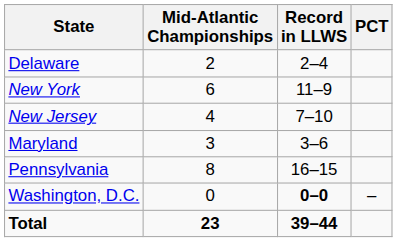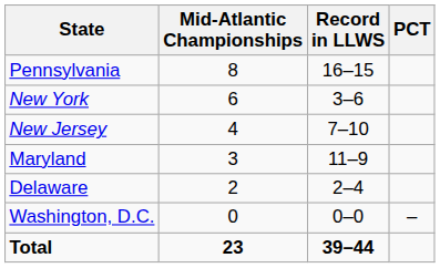 <table class="wikitable">
 <tr>
 <th>State</th>
 <th>Mid-Atlantic<br>Championships</th>
 <th>Record<br>in LLWS</th>
 <th>PCT</th>
 </tr>
 <tr>
-<td> <a href='#'>Delaware</a></td>
-<td align="center">2</td>
-<td align=center>2–4</td>
+<td> <a href='#'>Pennsylvania</a></td>
+<td align=center>8</td>
+<td align=center>16–15</td>
 <td align=center></td>
 </tr>
 <tr>
 <td><em> <a href='#'>New York</a></em></td>
 <td align=center>6</td>
-<td align=center>11–9</td>
+<td align=center>3–6</td>
 <td align=center></td>
 </tr>
 <tr>
 <td><em> <a href='#'>New Jersey</a></em></td>
 <td align="center">4</td>
 <td align="center">7–10</td>
 <td align="center"></td>
 </tr>
 <tr>
 <td> <a href='#'>Maryland</a></td>
 <td align=center>3</td>
-<td align=center>3–6</td>
+<td align=center>11–9</td>
 <td align=center></td>
 </tr>
 <tr>
-<td> <a href='#'>Pennsylvania</a></td>
-<td align=center>8</td>
-<td align=center>16–15</td>
+<td> <a href='#'>Delaware</a></td>
+<td align="center">2</td>
+<td align=center>2–4</td>
 <td align=center></td>
 </tr>
 <tr>
 <td> <a href='#'>Washington, D.C.</a></td>
 <td align=center>0</td>
-<td align=center><strong>0–0</strong></td>
+<td align=center>0–0</td>
 <td align=center>–</td>
 </tr>
 <tr>
 <td><strong>Total</strong></td>
 <td align=center><strong>23</strong></td>
 <td align=center><strong>39–44</strong></td>
 <td align=center><strong></strong></td>
 </tr>
 </table>
